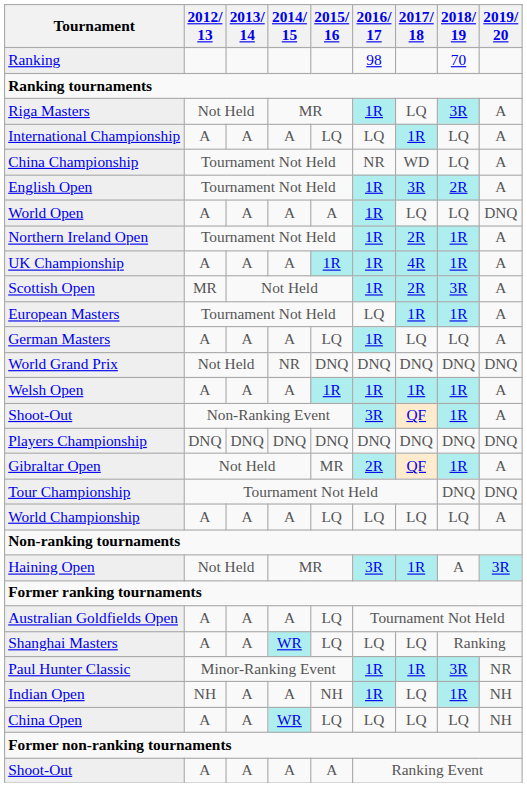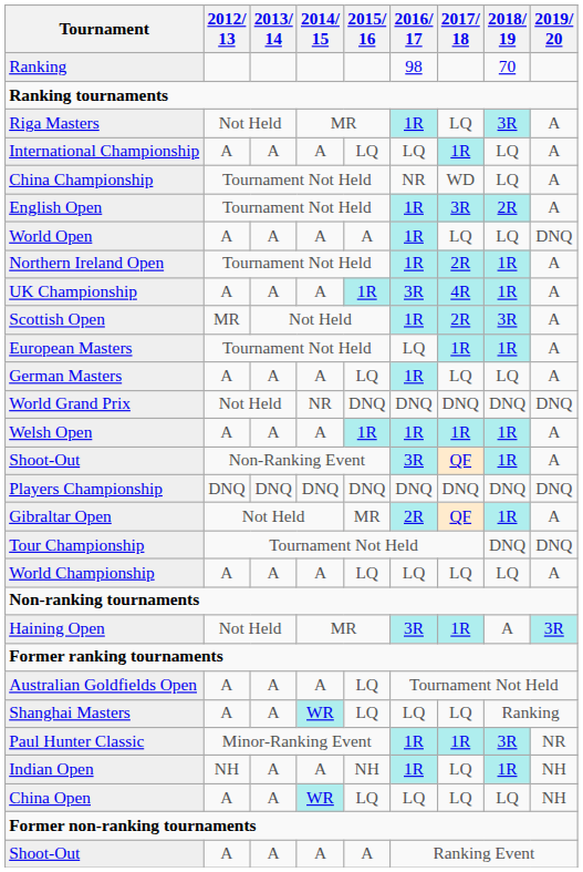 <table class="wikitable"  style="font-size:85%;">
 <tr>
 <th>Tournament</th>
 <th><a href='#'>2012/<br>13</a></th>
 <th><a href='#'>2013/<br>14</a></th>
 <th><a href='#'>2014/<br>15</a></th>
 <th><a href='#'>2015/<br>16</a></th>
 <th><a href='#'>2016/<br>17</a></th>
 <th><a href='#'>2017/<br>18</a></th>
 <th><a href='#'>2018/<br>19</a></th>
 <th><a href='#'>2019/<br>20</a></th>
 </tr>
 <tr>
 <td style="background:#EFEFEF;"><a href='#'>Ranking</a></td>
 <td align="center"></td>
 <td align="center"></td>
 <td align="center"></td>
 <td align="center"></td>
 <td align="center"><a href='#'>98</a></td>
 <td align="center"></td>
 <td align="center"><a href='#'>70</a></td>
 <td align="center"></td>
 </tr>
 <tr>
 <td colspan="9"><strong>Ranking tournaments</strong></td>
 </tr>
 <tr>
 <td style="background:#EFEFEF;"><a href='#'>Riga Masters</a></td>
 <td colspan="2" style="text-align:center; color:#555555;">Not Held</td>
 <td colspan="2" style="text-align:center; color:#555555;">MR</td>
 <td align="center" style="background:#afeeee;"><a href='#'>1R</a></td>
 <td align="center" style="color:#555555;">LQ</td>
 <td align="center" style="background:#afeeee;"><a href='#'>3R</a></td>
 <td align="center" style="color:#555555;">A</td>
 </tr>
 <tr>
 <td style="background:#EFEFEF;"><a href='#'>International Championship</a></td>
 <td align="center" style="color:#555555;">A</td>
 <td align="center" style="color:#555555;">A</td>
 <td align="center" style="color:#555555;">A</td>
 <td align="center" style="color:#555555;">LQ</td>
 <td align="center" style="color:#555555;">LQ</td>
 <td align="center" style="background:#afeeee;"><a href='#'>1R</a></td>
 <td align="center" style="color:#555555;">LQ</td>
 <td align="center" style="color:#555555;">A</td>
 </tr>
 <tr>
 <td style="background:#EFEFEF;"><a href='#'>China Championship</a></td>
 <td colspan="4" style="text-align:center; color:#555555;">Tournament Not Held</td>
 <td align="center" style="color:#555555;">NR</td>
 <td align="center" style="color:#555555;">WD</td>
 <td align="center" style="color:#555555;">LQ</td>
 <td align="center" style="color:#555555;">A</td>
 </tr>
 <tr>
 <td style="background:#EFEFEF;"><a href='#'>English Open</a></td>
 <td colspan="4" align="center" style="color:#555555;">Tournament Not Held</td>
 <td align="center" style="background:#afeeee;"><a href='#'>1R</a></td>
 <td align="center" style="background:#afeeee;"><a href='#'>3R</a></td>
 <td align="center" style="background:#afeeee;"><a href='#'>2R</a></td>
 <td align="center" style="color:#555555;">A</td>
 </tr>
 <tr>
 <td style="background:#EFEFEF;"><a href='#'>World Open</a></td>
 <td align="center" style="color:#555555;">A</td>
 <td align="center" style="color:#555555;">A</td>
 <td align="center" style="color:#555555;">A</td>
 <td align="center" style="color:#555555;">A</td>
 <td align="center" style="background:#afeeee;"><a href='#'>1R</a></td>
 <td align="center" style="color:#555555;">LQ</td>
 <td align="center" style="color:#555555;">LQ</td>
 <td align="center" style="color:#555555;">DNQ</td>
 </tr>
 <tr>
 <td style="background:#EFEFEF;"><a href='#'>Northern Ireland Open</a></td>
 <td colspan="4" align="center" style="color:#555555;">Tournament Not Held</td>
 <td align="center" style="background:#afeeee;"><a href='#'>1R</a></td>
 <td align="center" style="background:#afeeee;"><a href='#'>2R</a></td>
 <td align="center" style="background:#afeeee;"><a href='#'>1R</a></td>
 <td align="center" style="color:#555555;">A</td>
 </tr>
 <tr>
 <td style="background:#EFEFEF;"><a href='#'>UK Championship</a></td>
 <td align="center" style="color:#555555;">A</td>
 <td align="center" style="color:#555555;">A</td>
 <td align="center" style="color:#555555;">A</td>
 <td align="center" style="background:#afeeee;"><a href='#'>1R</a></td>
-<td align="center" style="background:#afeeee;"><a href='#'>1R</a></td>
+<td align="center" style="background:#afeeee;"><a href='#'>3R</a></td>
 <td align="center" style="background:#afeeee;"><a href='#'>4R</a></td>
 <td align="center" style="background:#afeeee;"><a href='#'>1R</a></td>
 <td align="center" style="color:#555555;">A</td>
 </tr>
 <tr>
 <td style="background:#EFEFEF;"><a href='#'>Scottish Open</a></td>
 <td align="center" style="color:#555555;">MR</td>
 <td colspan="3" align="center" style="color:#555555;">Not Held</td>
 <td align="center" style="background:#afeeee;"><a href='#'>1R</a></td>
 <td align="center" style="background:#afeeee;"><a href='#'>2R</a></td>
 <td align="center" style="background:#afeeee;"><a href='#'>3R</a></td>
 <td align="center" style="color:#555555;">A</td>
 </tr>
 <tr>
 <td style="background:#EFEFEF;"><a href='#'>European Masters</a></td>
 <td colspan="4" align="center" style="color:#555555;">Tournament Not Held</td>
 <td align="center" style="color:#555555;">LQ</td>
 <td align="center" style="background:#afeeee;"><a href='#'>1R</a></td>
 <td align="center" style="background:#afeeee;"><a href='#'>1R</a></td>
 <td align="center" style="color:#555555;">A</td>
 </tr>
 <tr>
 <td style="background:#EFEFEF;"><a href='#'>German Masters</a></td>
 <td align="center" style="color:#555555;">A</td>
 <td align="center" style="color:#555555;">A</td>
 <td align="center" style="color:#555555;">A</td>
 <td align="center" style="color:#555555;">LQ</td>
 <td align="center" style="background:#afeeee;"><a href='#'>1R</a></td>
 <td align="center" style="color:#555555;">LQ</td>
 <td align="center" style="color:#555555;">LQ</td>
 <td align="center" style="color:#555555;">A</td>
 </tr>
 <tr>
 <td style="background:#EFEFEF;"><a href='#'>World Grand Prix</a></td>
 <td colspan="2" style="text-align:center;color:#555555;">Not Held</td>
 <td align="center" style="color:#555555;">NR</td>
 <td align="center" style="color:#555555;">DNQ</td>
 <td align="center" style="color:#555555;">DNQ</td>
 <td align="center" style="color:#555555;">DNQ</td>
 <td align="center" style="color:#555555;">DNQ</td>
 <td align="center" style="color:#555555;">DNQ</td>
 </tr>
 <tr>
 <td style="background:#EFEFEF;"><a href='#'>Welsh Open</a></td>
 <td align="center" style="color:#555555;">A</td>
 <td align="center" style="color:#555555;">A</td>
 <td align="center" style="color:#555555;">A</td>
 <td align="center" style="background:#afeeee;"><a href='#'>1R</a></td>
 <td align="center" style="background:#afeeee;"><a href='#'>1R</a></td>
 <td align="center" style="background:#afeeee;"><a href='#'>1R</a></td>
 <td align="center" style="background:#afeeee;"><a href='#'>1R</a></td>
 <td align="center" style="color:#555555;">A</td>
 </tr>
 <tr>
 <td style="background:#EFEFEF;"><a href='#'>Shoot-Out</a></td>
 <td colspan="4" align="center" style="color:#555555;">Non-Ranking Event</td>
 <td align="center" style="background:#afeeee;"><a href='#'>3R</a></td>
 <td align="center" style="background:#ffebcd;"><a href='#'>QF</a></td>
 <td align="center" style="background:#afeeee;"><a href='#'>1R</a></td>
 <td align="center" style="color:#555555;">A</td>
 </tr>
 <tr>
 <td style="background:#EFEFEF;"><a href='#'>Players Championship</a></td>
 <td align="center" style="color:#555555;">DNQ</td>
 <td align="center" style="color:#555555;">DNQ</td>
 <td align="center" style="color:#555555;">DNQ</td>
 <td align="center" style="color:#555555;">DNQ</td>
 <td align="center" style="color:#555555;">DNQ</td>
 <td align="center" style="color:#555555;">DNQ</td>
 <td align="center" style="color:#555555;">DNQ</td>
 <td align="center" style="color:#555555;">DNQ</td>
 </tr>
 <tr>
 <td style="background:#EFEFEF;"><a href='#'>Gibraltar Open</a></td>
 <td colspan="3" align="center" style="color:#555555;">Not Held</td>
 <td align="center" style="color:#555555;">MR</td>
 <td align="center" style="background:#afeeee;"><a href='#'>2R</a></td>
 <td align="center" style="background:#ffebcd;"><a href='#'>QF</a></td>
 <td align="center" style="background:#afeeee;"><a href='#'>1R</a></td>
 <td align="center" style="color:#555555;">A</td>
 </tr>
 <tr>
 <td style="background:#EFEFEF;"><a href='#'>Tour Championship</a></td>
 <td colspan="6" align="center" style="color:#555555;">Tournament Not Held</td>
 <td align="center" style="color:#555555;">DNQ</td>
 <td align="center" style="color:#555555;">DNQ</td>
 </tr>
 <tr>
 <td style="background:#EFEFEF;"><a href='#'>World Championship</a></td>
 <td align="center" style="color:#555555;">A</td>
 <td align="center" style="color:#555555;">A</td>
 <td align="center" style="color:#555555;">A</td>
 <td align="center" style="color:#555555;">LQ</td>
 <td align="center" style="color:#555555;">LQ</td>
 <td align="center" style="color:#555555;">LQ</td>
 <td align="center" style="color:#555555;">LQ</td>
 <td align="center" style="color:#555555;">A</td>
 </tr>
 <tr>
 <td colspan="10"><strong>Non-ranking tournaments</strong></td>
 </tr>
 <tr>
 <td style="background:#EFEFEF;"><a href='#'>Haining Open</a></td>
 <td colspan="2" align="center" style="color:#555555;">Not Held</td>
 <td colspan="2" align="center" style="color:#555555;">MR</td>
 <td align="center" style="background:#afeeee;"><a href='#'>3R</a></td>
 <td align="center" style="background:#afeeee;"><a href='#'>1R</a></td>
 <td align="center" style="color:#555555;">A</td>
 <td align="center" style="background:#afeeee;"><a href='#'>3R</a></td>
 </tr>
 <tr>
 <td colspan="9"><strong>Former ranking tournaments</strong></td>
 </tr>
 <tr>
 <td style="background:#EFEFEF;"><a href='#'>Australian Goldfields Open</a></td>
 <td align="center" style="color:#555555;">A</td>
 <td align="center" style="color:#555555;">A</td>
 <td align="center" style="color:#555555;">A</td>
 <td align="center" style="color:#555555;">LQ</td>
 <td colspan="10" align="center" style="color:#555555;">Tournament Not Held</td>
 </tr>
 <tr>
 <td style="background:#EFEFEF;"><a href='#'>Shanghai Masters</a></td>
 <td align="center" style="color:#555555;">A</td>
 <td align="center" style="color:#555555;">A</td>
 <td align="center" style="background:#afeeee;"><a href='#'>WR</a></td>
 <td align="center" style="color:#555555;">LQ</td>
 <td align="center" style="color:#555555;">LQ</td>
 <td align="center" style="color:#555555;">LQ</td>
 <td colspan="2" align="center" style="color:#555555;">Ranking</td>
 </tr>
 <tr>
 <td style="background:#EFEFEF;"><a href='#'>Paul Hunter Classic</a></td>
 <td colspan="4" style="text-align:center;color:#555555;">Minor-Ranking Event</td>
 <td align="center" style="background:#afeeee;"><a href='#'>1R</a></td>
 <td align="center" style="background:#afeeee;"><a href='#'>1R</a></td>
 <td align="center" style="background:#afeeee;"><a href='#'>3R</a></td>
 <td align="center" style="color:#555555;">NR</td>
 </tr>
 <tr>
 <td style="background:#EFEFEF;"><a href='#'>Indian Open</a></td>
 <td align="center" style="color:#555555;">NH</td>
 <td align="center" style="color:#555555;">A</td>
 <td align="center" style="color:#555555;">A</td>
 <td align="center" style="color:#555555;">NH</td>
 <td align="center" style="background:#afeeee;"><a href='#'>1R</a></td>
 <td align="center" style="color:#555555;">LQ</td>
 <td align="center" style="background:#afeeee;"><a href='#'>1R</a></td>
 <td align="center" style="color:#555555;">NH</td>
 </tr>
 <tr>
 <td style="background:#EFEFEF;"><a href='#'>China Open</a></td>
 <td align="center" style="color:#555555;">A</td>
 <td align="center" style="color:#555555;">A</td>
 <td align="center" style="background:#afeeee;"><a href='#'>WR</a></td>
 <td align="center" style="color:#555555;">LQ</td>
 <td align="center" style="color:#555555;">LQ</td>
 <td align="center" style="color:#555555;">LQ</td>
 <td align="center" style="color:#555555;">LQ</td>
 <td align="center" style="color:#555555;">NH</td>
 </tr>
 <tr>
 <td colspan="10"><strong>Former non-ranking tournaments</strong></td>
 </tr>
 <tr>
 <td style="background:#EFEFEF;"><a href='#'>Shoot-Out</a></td>
 <td align="center" style="color:#555555;">A</td>
 <td align="center" style="color:#555555;">A</td>
 <td align="center" style="color:#555555;">A</td>
 <td align="center" style="color:#555555;">A</td>
 <td colspan="10" align="center" style="color:#555555;">Ranking Event</td>
 </tr>
 </table>
